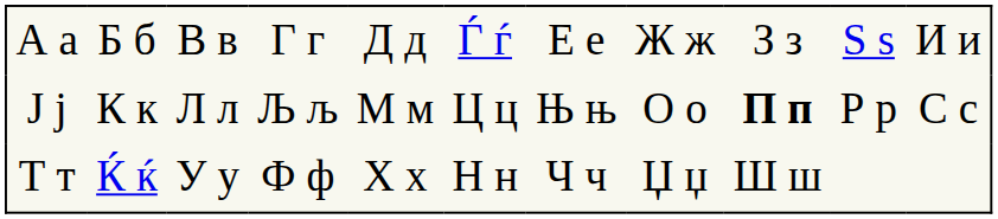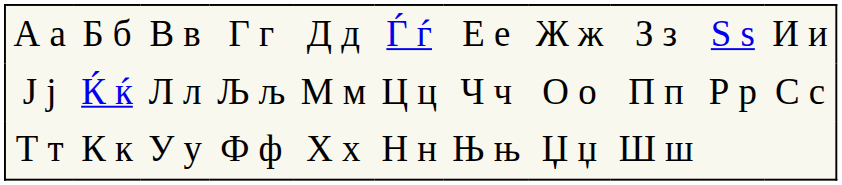 <table cellpadding=4 style="font-size:larger; text-align:center; border-color:black; border-width:1px; border-style:solid; border-collapse:collapse; background-color:#F8F8EF;" summary="Twenty-nine letters of the Macedonian alphabet, capital and small">
 <tr>
 <td>А а</td>
 <td>Б б</td>
 <td>В в</td>
 <td>Г г</td>
 <td>Д д</td>
 <td><a href='#'>Ѓ ѓ</a></td>
 <td>Е е</td>
 <td>Ж ж</td>
 <td>З з</td>
 <td><a href='#'>Ѕ ѕ</a></td>
 <td>И и</td>
 </tr>
 <tr>
 <td>Ј ј</td>
-<td>К к</td>
+<td><a href='#'>Ќ ќ</a></td>
 <td>Л л</td>
 <td>Љ љ</td>
 <td>М м</td>
 <td>Ц ц</td>
-<td>Њ њ</td>
+<td>Ч ч</td>
 <td>О о</td>
-<td><strong>П п</strong></td>
+<td>П п</td>
 <td>Р р</td>
 <td>С с</td>
 </tr>
 <tr>
 <td>Т т</td>
-<td><a href='#'>Ќ ќ</a></td>
+<td>К к</td>
 <td>У у</td>
 <td>Ф ф</td>
 <td>Х х</td>
 <td>Н н</td>
-<td>Ч ч</td>
+<td>Њ њ</td>
 <td>Џ џ</td>
 <td>Ш ш</td>
 </tr>
 </table>
